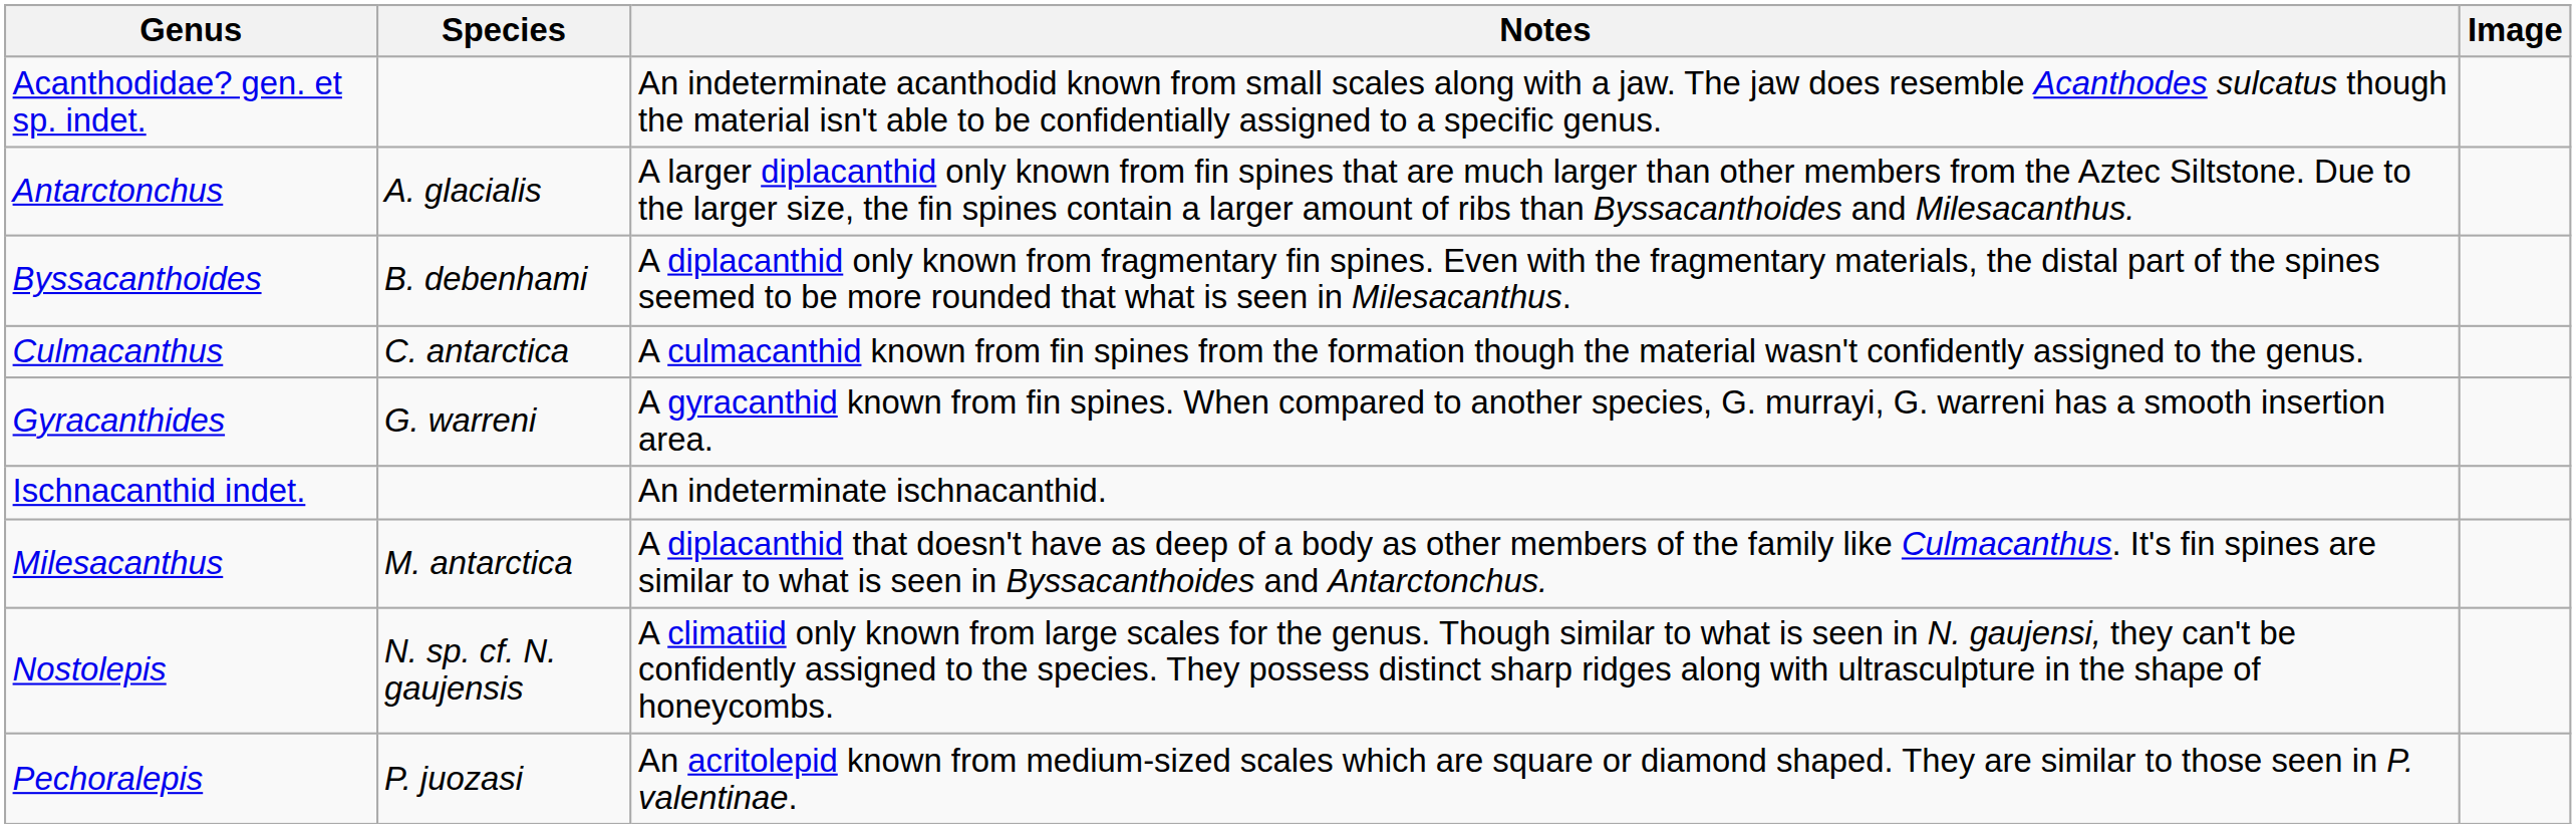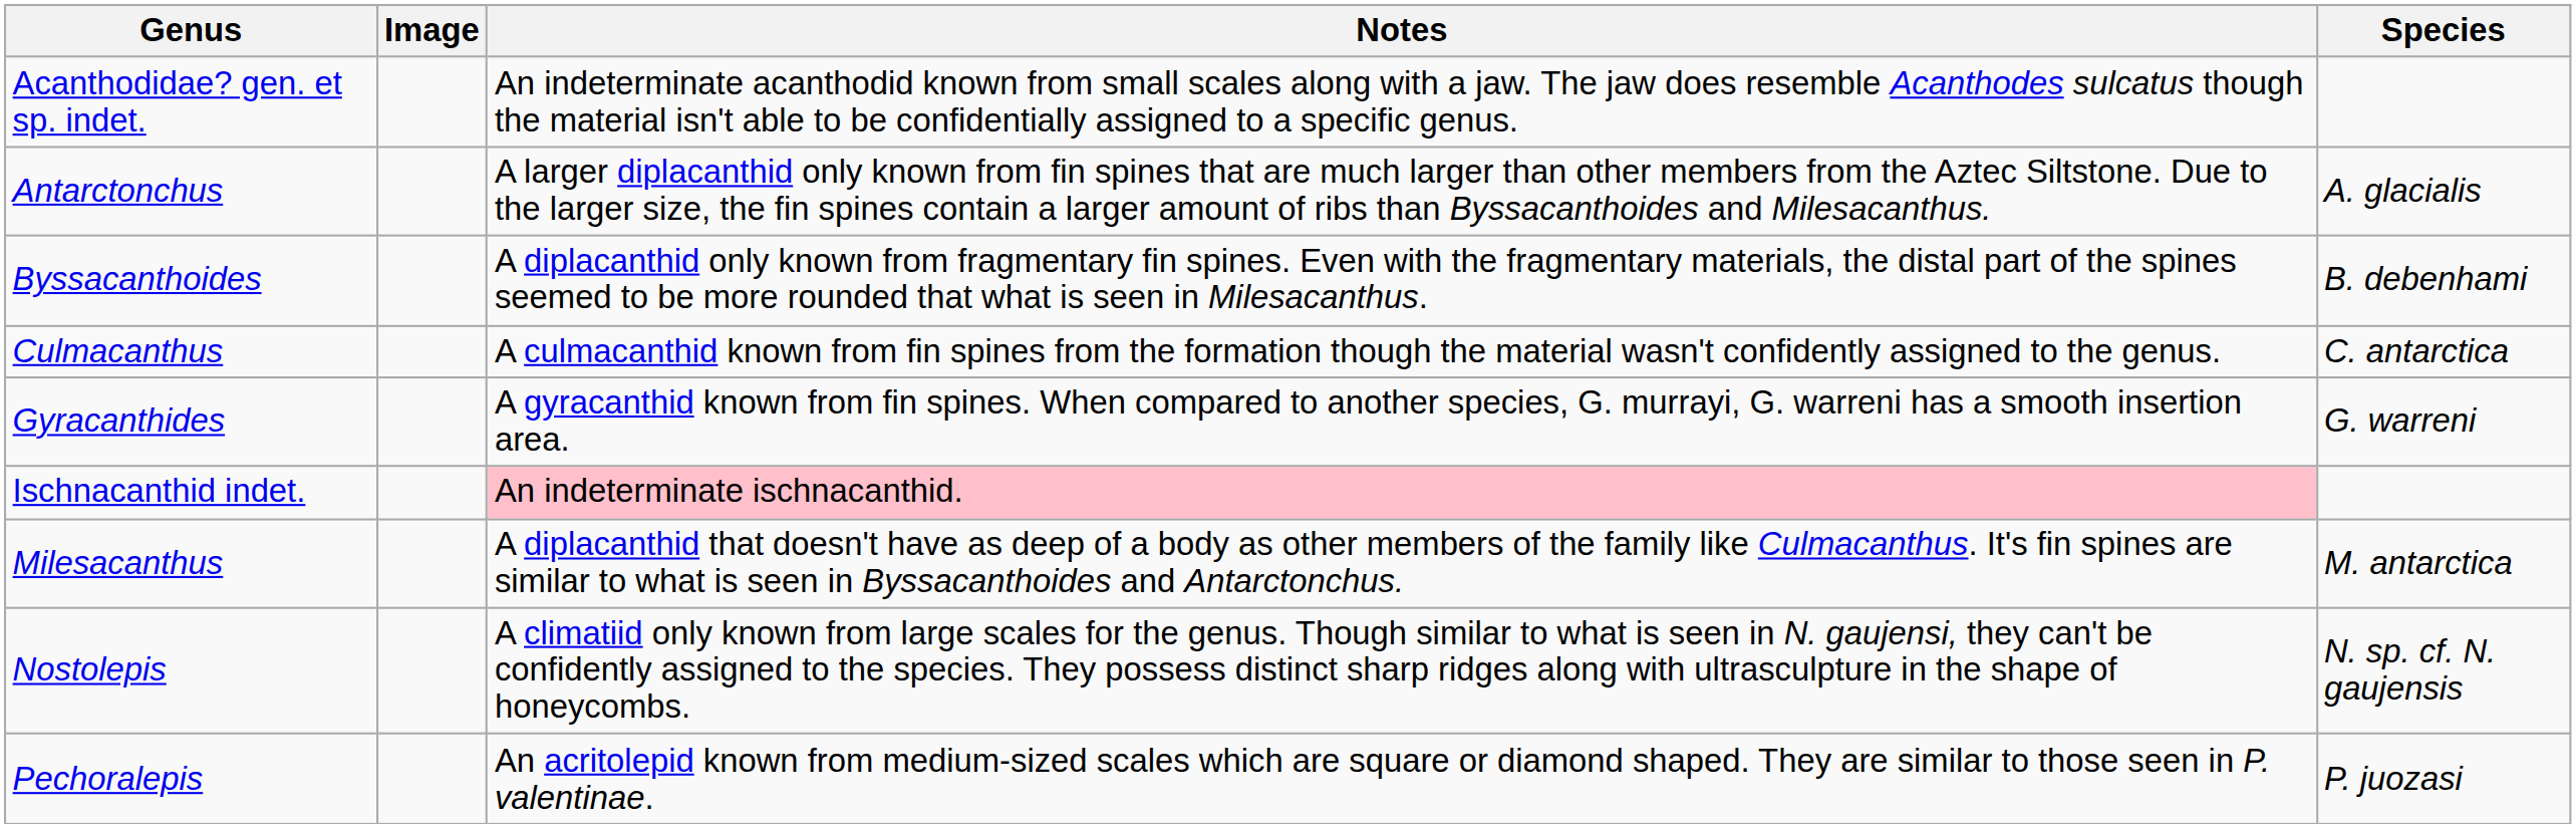 <table class="wikitable">
 <tr>
 <th>Genus</th>
+<th>Image</th>
+<th>Notes</th>
 <th>Species</th>
-<th>Notes</th>
-<th>Image</th>
 </tr>
 <tr>
 <td><a href='#'>Acanthodidae? gen. et sp. indet.</a></td>
 <td></td>
 <td>An indeterminate acanthodid known from small scales along with a jaw. The jaw does resemble <em><a href='#'>Acanthodes</a> sulcatus</em> though the material isn't able to be confidentially assigned to a specific genus.</td>
 <td></td>
 </tr>
 <tr>
 <td><em><a href='#'>Antarctonchus</a></em></td>
+<td></td>
+<td>A larger <a href='#'>diplacanthid</a> only known from fin spines that are much larger than other members from the Aztec Siltstone. Due to the larger size, the fin spines contain a larger amount of ribs than <em>Byssacanthoides</em> and <em>Milesacanthus.</em></td>
 <td><em>A. glacialis</em></td>
-<td>A larger <a href='#'>diplacanthid</a> only known from fin spines that are much larger than other members from the Aztec Siltstone. Due to the larger size, the fin spines contain a larger amount of ribs than <em>Byssacanthoides</em> and <em>Milesacanthus.</em></td>
-<td></td>
 </tr>
 <tr>
 <td><em><a href='#'>Byssacanthoides</a></em></td>
+<td></td>
+<td>A <a href='#'>diplacanthid</a> only known from fragmentary fin spines. Even with the fragmentary materials, the distal part of the spines seemed to be more rounded that what is seen in <em>Milesacanthus</em>.</td>
 <td><em>B. debenhami</em></td>
-<td>A <a href='#'>diplacanthid</a> only known from fragmentary fin spines. Even with the fragmentary materials, the distal part of the spines seemed to be more rounded that what is seen in <em>Milesacanthus</em>.</td>
-<td></td>
 </tr>
 <tr>
 <td><em><a href='#'>Culmacanthus</a></em></td>
+<td></td>
+<td>A <a href='#'>culmacanthid</a> known from fin spines from the formation though the material wasn't confidently assigned to the genus.</td>
 <td><em>C. antarctica</em></td>
-<td>A <a href='#'>culmacanthid</a> known from fin spines from the formation though the material wasn't confidently assigned to the genus.</td>
-<td></td>
 </tr>
 <tr>
 <td><em><a href='#'>Gyracanthides</a></em></td>
+<td></td>
+<td>A <a href='#'>gyracanthid</a> known from fin spines. When compared to another species, G. murrayi, G. warreni has a smooth insertion area.</td>
 <td><em>G. warreni</em></td>
-<td>A <a href='#'>gyracanthid</a> known from fin spines. When compared to another species, G. murrayi, G. warreni has a smooth insertion area.</td>
-<td></td>
 </tr>
 <tr>
 <td><a href='#'>Ischnacanthid indet.</a></td>
 <td></td>
-<td>An indeterminate ischnacanthid.</td>
+<td style="background: pink;">An indeterminate ischnacanthid.</td>
 <td></td>
 </tr>
 <tr>
 <td><em><a href='#'>Milesacanthus</a></em></td>
+<td></td>
+<td>A <a href='#'>diplacanthid</a> that doesn't have as deep of a body as other members of the family like <em><a href='#'>Culmacanthus</a></em>. It's fin spines are similar to what is seen in <em>Byssacanthoides</em> and <em>Antarctonchus.</em></td>
 <td><em>M. antarctica</em></td>
-<td>A <a href='#'>diplacanthid</a> that doesn't have as deep of a body as other members of the family like <em><a href='#'>Culmacanthus</a></em>. It's fin spines are similar to what is seen in <em>Byssacanthoides</em> and <em>Antarctonchus.</em></td>
-<td></td>
 </tr>
 <tr>
 <td><em><a href='#'>Nostolepis</a></em></td>
+<td></td>
+<td>A <a href='#'>climatiid</a> only known from large scales for the genus. Though similar to what is seen in <em>N. gaujensi,</em> they can't be confidently assigned to the species. They possess distinct sharp ridges along with ultrasculpture in the shape of honeycombs.</td>
 <td><em>N. sp. cf. N. gaujensis</em></td>
-<td>A <a href='#'>climatiid</a> only known from large scales for the genus. Though similar to what is seen in <em>N. gaujensi,</em> they can't be confidently assigned to the species. They possess distinct sharp ridges along with ultrasculpture in the shape of honeycombs.</td>
-<td></td>
 </tr>
 <tr>
 <td><em><a href='#'>Pechoralepis</a></em></td>
+<td></td>
+<td>An <a href='#'>acritolepid</a> known from medium-sized scales which are square or diamond shaped. They are similar to those seen in <em>P. valentinae</em>.</td>
 <td><em>P. juozasi</em></td>
-<td>An <a href='#'>acritolepid</a> known from medium-sized scales which are square or diamond shaped. They are similar to those seen in <em>P. valentinae</em>.</td>
-<td></td>
 </tr>
 </table>
